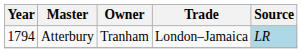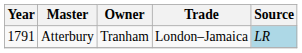 <table class=" wikitable">
 <tr>
 <th>Year</th>
 <th>Master</th>
 <th>Owner</th>
 <th>Trade</th>
 <th>Source</th>
 </tr>
 <tr>
-<td>1794</td>
+<td>1791</td>
 <td>Atterbury</td>
 <td>Tranham</td>
 <td>London–Jamaica</td>
 <td style="background: lightblue;"><em>LR</em></td>
 </tr>
 <tr>
 </tr>
 </table>
